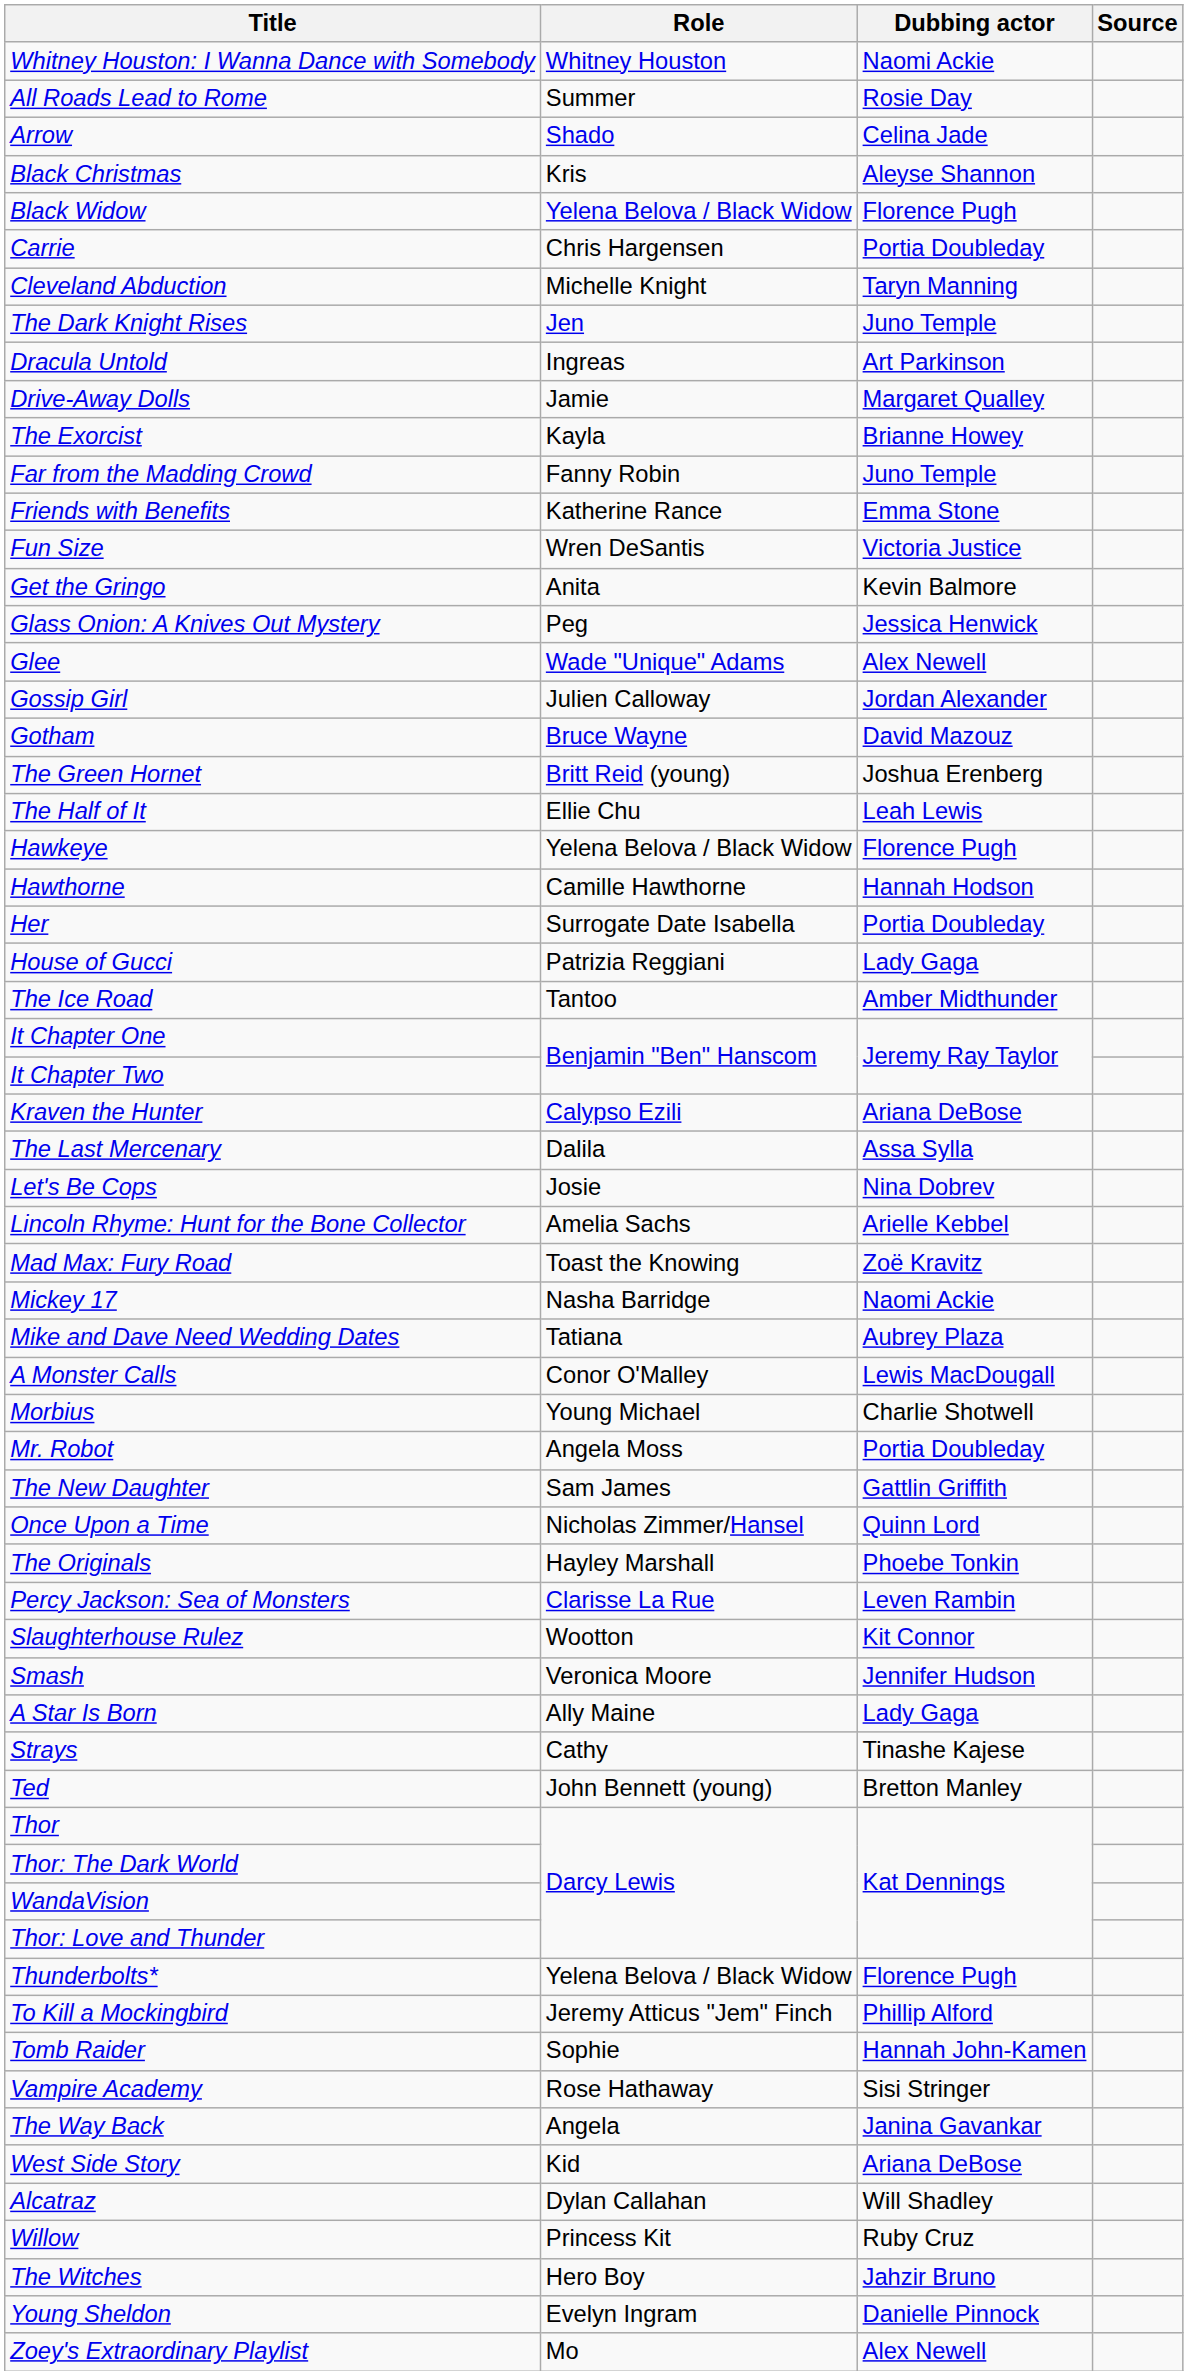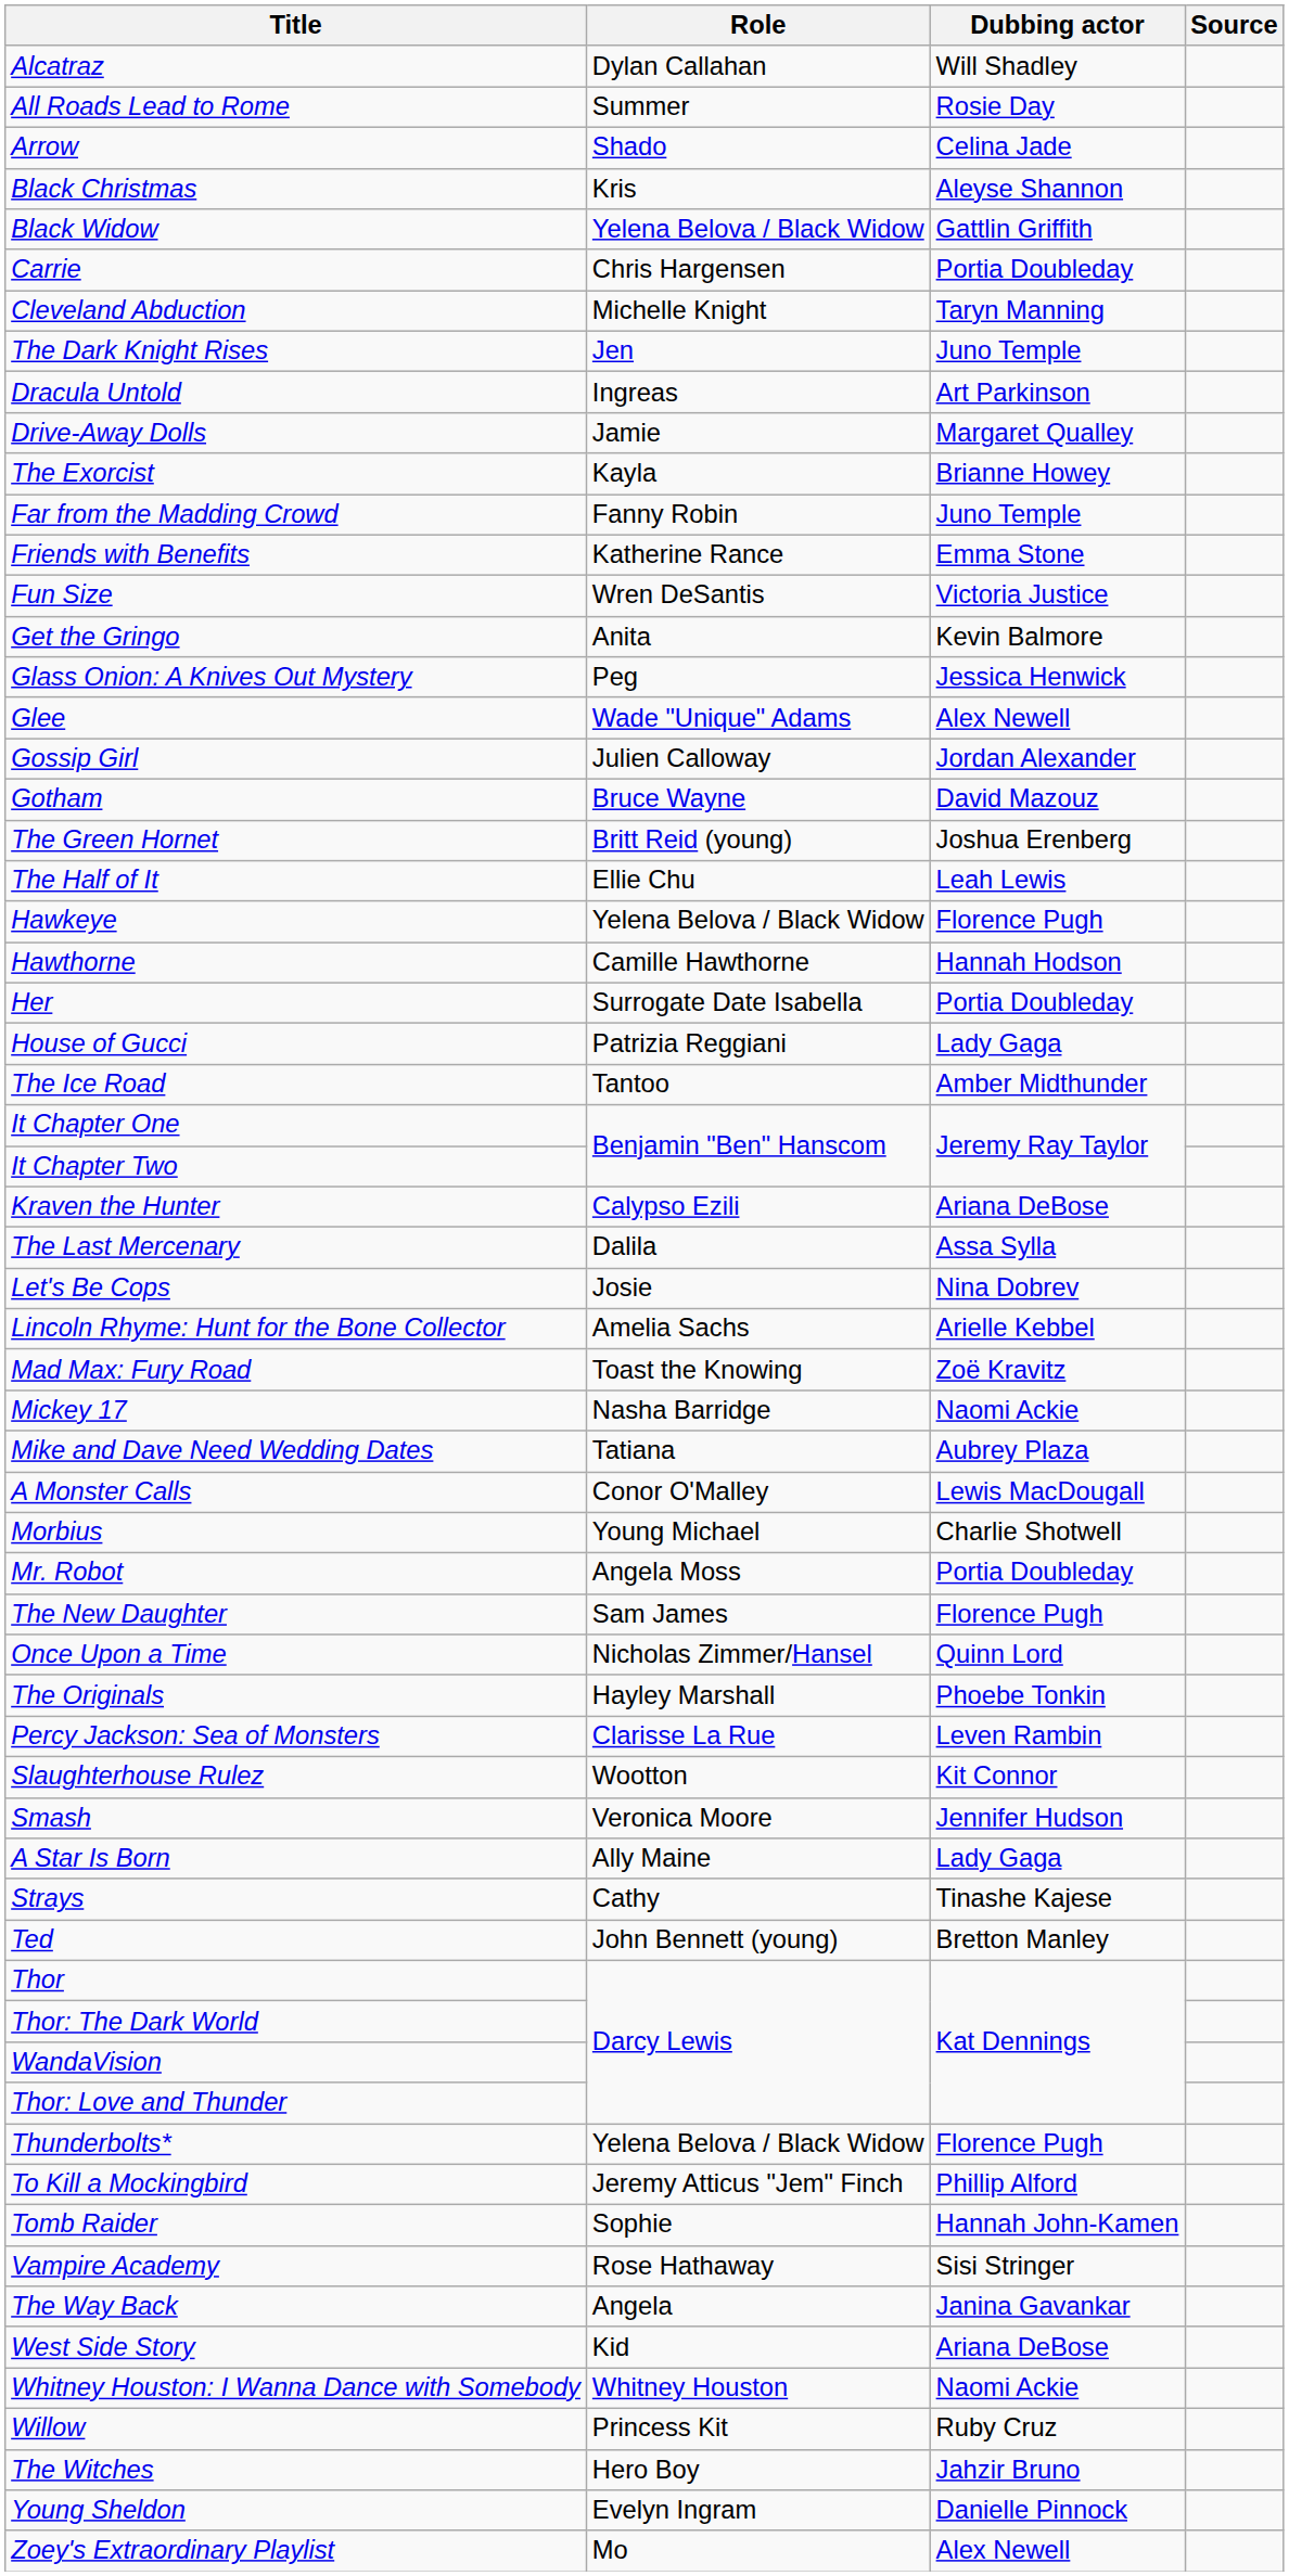 <table class="wikitable sortable">
 <tr>
 <th>Title</th>
 <th>Role</th>
 <th>Dubbing actor</th>
 <th class="unsortable">Source</th>
 </tr>
 <tr>
-<td><em><a href='#'>Whitney Houston: I Wanna Dance with Somebody</a></em></td>
-<td><a href='#'>Whitney Houston</a></td>
-<td><a href='#'>Naomi Ackie</a></td>
+<td><em><a href='#'>Alcatraz</a></em></td>
+<td>Dylan Callahan</td>
+<td>Will Shadley</td>
 <td></td>
 </tr>
 <tr>
 <td><em><a href='#'>All Roads Lead to Rome</a></em></td>
 <td>Summer</td>
 <td><a href='#'>Rosie Day</a></td>
 <td></td>
 </tr>
 <tr>
 <td><em><a href='#'>Arrow</a></em></td>
 <td><a href='#'>Shado</a></td>
 <td><a href='#'>Celina Jade</a></td>
 <td></td>
 </tr>
 <tr>
 <td><em><a href='#'>Black Christmas</a></em></td>
 <td>Kris</td>
 <td><a href='#'>Aleyse Shannon</a></td>
 <td></td>
 </tr>
 <tr>
 <td><em><a href='#'>Black Widow</a></em></td>
 <td><a href='#'>Yelena Belova / Black Widow</a></td>
-<td><a href='#'>Florence Pugh</a></td>
+<td><a href='#'>Gattlin Griffith</a></td>
 <td></td>
 </tr>
 <tr>
 <td><em><a href='#'>Carrie</a></em></td>
 <td>Chris Hargensen</td>
 <td><a href='#'>Portia Doubleday</a></td>
 <td></td>
 </tr>
 <tr>
 <td><em><a href='#'>Cleveland Abduction</a></em></td>
 <td>Michelle Knight</td>
 <td><a href='#'>Taryn Manning</a></td>
 <td></td>
 </tr>
 <tr>
 <td><em><a href='#'>The Dark Knight Rises</a></em></td>
 <td><a href='#'>Jen</a></td>
 <td><a href='#'>Juno Temple</a></td>
 <td></td>
 </tr>
 <tr>
 <td><em><a href='#'>Dracula Untold</a></em></td>
 <td>Ingreas</td>
 <td><a href='#'>Art Parkinson</a></td>
 <td></td>
 </tr>
 <tr>
 <td><em><a href='#'>Drive-Away Dolls</a></em></td>
 <td>Jamie</td>
 <td><a href='#'>Margaret Qualley</a></td>
 <td></td>
 </tr>
 <tr>
 <td><em><a href='#'>The Exorcist</a></em></td>
 <td>Kayla</td>
 <td><a href='#'>Brianne Howey</a></td>
 <td></td>
 </tr>
 <tr>
 <td><em><a href='#'>Far from the Madding Crowd</a></em></td>
 <td>Fanny Robin</td>
 <td><a href='#'>Juno Temple</a></td>
 <td></td>
 </tr>
 <tr>
 <td><em><a href='#'>Friends with Benefits</a></em></td>
 <td>Katherine Rance</td>
 <td><a href='#'>Emma Stone</a></td>
 <td></td>
 </tr>
 <tr>
 <td><em><a href='#'>Fun Size</a></em></td>
 <td>Wren DeSantis</td>
 <td><a href='#'>Victoria Justice</a></td>
 <td></td>
 </tr>
 <tr>
 <td><em><a href='#'>Get the Gringo</a></em></td>
 <td>Anita</td>
 <td>Kevin Balmore</td>
 <td></td>
 </tr>
 <tr>
 <td><em><a href='#'>Glass Onion: A Knives Out Mystery</a></em></td>
 <td>Peg</td>
 <td><a href='#'>Jessica Henwick</a></td>
 <td></td>
 </tr>
 <tr>
 <td><em><a href='#'>Glee</a></em></td>
 <td><a href='#'>Wade "Unique" Adams</a></td>
 <td><a href='#'>Alex Newell</a></td>
 <td></td>
 </tr>
 <tr>
 <td><em><a href='#'>Gossip Girl</a></em></td>
 <td>Julien Calloway</td>
 <td><a href='#'>Jordan Alexander</a></td>
 <td></td>
 </tr>
 <tr>
 <td><em><a href='#'>Gotham</a></em></td>
 <td><a href='#'>Bruce Wayne</a></td>
 <td><a href='#'>David Mazouz</a></td>
 <td></td>
 </tr>
 <tr>
 <td><em><a href='#'>The Green Hornet</a></em></td>
 <td><a href='#'>Britt Reid</a> (young)</td>
 <td>Joshua Erenberg</td>
 <td></td>
 </tr>
 <tr>
 <td><em><a href='#'>The Half of It</a></em></td>
 <td>Ellie Chu</td>
 <td><a href='#'>Leah Lewis</a></td>
 <td></td>
 </tr>
 <tr>
 <td><em><a href='#'>Hawkeye</a></em></td>
 <td>Yelena Belova / Black Widow</td>
 <td><a href='#'>Florence Pugh</a></td>
 <td></td>
 </tr>
 <tr>
 <td><em><a href='#'>Hawthorne</a></em></td>
 <td>Camille Hawthorne</td>
 <td><a href='#'>Hannah Hodson</a></td>
 <td></td>
 </tr>
 <tr>
 <td><em><a href='#'>Her</a></em></td>
 <td>Surrogate Date Isabella</td>
 <td><a href='#'>Portia Doubleday</a></td>
 <td></td>
 </tr>
 <tr>
 <td><em><a href='#'>House of Gucci</a></em></td>
 <td>Patrizia Reggiani</td>
 <td><a href='#'>Lady Gaga</a></td>
 <td></td>
 </tr>
 <tr>
 <td><em><a href='#'>The Ice Road</a></em></td>
 <td>Tantoo</td>
 <td><a href='#'>Amber Midthunder</a></td>
 <td></td>
 </tr>
 <tr>
 <td><em><a href='#'>It Chapter One</a></em></td>
 <td rowspan="2"><a href='#'>Benjamin "Ben" Hanscom</a></td>
 <td rowspan="2"><a href='#'>Jeremy Ray Taylor</a></td>
 <td></td>
 </tr>
 <tr>
 <td><em><a href='#'>It Chapter Two</a></em></td>
 <td></td>
 </tr>
 <tr>
 <td><em><a href='#'>Kraven the Hunter</a></em></td>
 <td><a href='#'>Calypso Ezili</a></td>
 <td><a href='#'>Ariana DeBose</a></td>
 <td></td>
 </tr>
 <tr>
 <td><em><a href='#'>The Last Mercenary</a></em></td>
 <td>Dalila</td>
 <td><a href='#'>Assa Sylla</a></td>
 <td></td>
 </tr>
 <tr>
 <td><em><a href='#'>Let's Be Cops</a></em></td>
 <td>Josie</td>
 <td><a href='#'>Nina Dobrev</a></td>
 <td></td>
 </tr>
 <tr>
 <td><em><a href='#'>Lincoln Rhyme: Hunt for the Bone Collector</a></em></td>
 <td>Amelia Sachs</td>
 <td><a href='#'>Arielle Kebbel</a></td>
 <td></td>
 </tr>
 <tr>
 <td><em><a href='#'>Mad Max: Fury Road</a></em></td>
 <td>Toast the Knowing</td>
 <td><a href='#'>Zoë Kravitz</a></td>
 <td></td>
 </tr>
 <tr>
 <td><em><a href='#'>Mickey 17</a></em></td>
 <td>Nasha Barridge</td>
 <td><a href='#'>Naomi Ackie</a></td>
 <td></td>
 </tr>
 <tr>
 <td><em><a href='#'>Mike and Dave Need Wedding Dates</a></em></td>
 <td>Tatiana</td>
 <td><a href='#'>Aubrey Plaza</a></td>
 <td></td>
 </tr>
 <tr>
 <td><em><a href='#'>A Monster Calls</a></em></td>
 <td>Conor O'Malley</td>
 <td><a href='#'>Lewis MacDougall</a></td>
 <td></td>
 </tr>
 <tr>
 <td><em><a href='#'>Morbius</a></em></td>
 <td>Young Michael</td>
 <td>Charlie Shotwell</td>
 <td></td>
 </tr>
 <tr>
 <td><em><a href='#'>Mr. Robot</a></em></td>
 <td>Angela Moss</td>
 <td><a href='#'>Portia Doubleday</a></td>
 <td></td>
 </tr>
 <tr>
 <td><em><a href='#'>The New Daughter</a></em></td>
 <td>Sam James</td>
-<td><a href='#'>Gattlin Griffith</a></td>
+<td><a href='#'>Florence Pugh</a></td>
 <td></td>
 </tr>
 <tr>
 <td><em><a href='#'>Once Upon a Time</a></em></td>
 <td>Nicholas Zimmer/<a href='#'>Hansel</a></td>
 <td><a href='#'>Quinn Lord</a></td>
 <td></td>
 </tr>
 <tr>
 <td><em><a href='#'>The Originals</a></em></td>
 <td>Hayley Marshall</td>
 <td><a href='#'>Phoebe Tonkin</a></td>
 <td></td>
 </tr>
 <tr>
 <td><em><a href='#'>Percy Jackson: Sea of Monsters</a></em></td>
 <td><a href='#'>Clarisse La Rue</a></td>
 <td><a href='#'>Leven Rambin</a></td>
 <td></td>
 </tr>
 <tr>
 <td><em><a href='#'>Slaughterhouse Rulez</a></em></td>
 <td>Wootton</td>
 <td><a href='#'>Kit Connor</a></td>
 <td></td>
 </tr>
 <tr>
 <td><em><a href='#'>Smash</a></em></td>
 <td>Veronica Moore</td>
 <td><a href='#'>Jennifer Hudson</a></td>
 <td></td>
 </tr>
 <tr>
 <td><em><a href='#'>A Star Is Born</a></em></td>
 <td>Ally Maine</td>
 <td><a href='#'>Lady Gaga</a></td>
 <td></td>
 </tr>
 <tr>
 <td><em><a href='#'>Strays</a></em></td>
 <td>Cathy</td>
 <td>Tinashe Kajese</td>
 <td></td>
 </tr>
 <tr>
 <td><em><a href='#'>Ted</a></em></td>
 <td>John Bennett (young)</td>
 <td>Bretton Manley</td>
 <td></td>
 </tr>
 <tr>
 <td><em><a href='#'>Thor</a></em></td>
 <td rowspan="4"><a href='#'>Darcy Lewis</a></td>
 <td rowspan="4"><a href='#'>Kat Dennings</a></td>
 <td></td>
 </tr>
 <tr>
 <td><em><a href='#'>Thor: The Dark World</a></em></td>
 <td></td>
 </tr>
 <tr>
 <td><em><a href='#'>WandaVision</a></em></td>
 <td></td>
 </tr>
 <tr>
 <td><em><a href='#'>Thor: Love and Thunder</a></em></td>
 <td></td>
 </tr>
 <tr>
 <td><em><a href='#'>Thunderbolts*</a></em></td>
 <td>Yelena Belova / Black Widow</td>
 <td><a href='#'>Florence Pugh</a></td>
 <td></td>
 </tr>
 <tr>
 <td><em><a href='#'>To Kill a Mockingbird</a></em></td>
 <td>Jeremy Atticus "Jem" Finch</td>
 <td><a href='#'>Phillip Alford</a></td>
 <td></td>
 </tr>
 <tr>
 <td><em><a href='#'>Tomb Raider</a></em></td>
 <td>Sophie</td>
 <td><a href='#'>Hannah John-Kamen</a></td>
 <td></td>
 </tr>
 <tr>
 <td><em><a href='#'>Vampire Academy</a></em></td>
 <td>Rose Hathaway</td>
 <td>Sisi Stringer</td>
 <td></td>
 </tr>
 <tr>
 <td><em><a href='#'>The Way Back</a></em></td>
 <td>Angela</td>
 <td><a href='#'>Janina Gavankar</a></td>
 <td></td>
 </tr>
 <tr>
 <td><em><a href='#'>West Side Story</a></em></td>
 <td>Kid</td>
 <td><a href='#'>Ariana DeBose</a></td>
 <td></td>
 </tr>
 <tr>
-<td><em><a href='#'>Alcatraz</a></em></td>
-<td>Dylan Callahan</td>
-<td>Will Shadley</td>
+<td><em><a href='#'>Whitney Houston: I Wanna Dance with Somebody</a></em></td>
+<td><a href='#'>Whitney Houston</a></td>
+<td><a href='#'>Naomi Ackie</a></td>
 <td></td>
 </tr>
 <tr>
 <td><em><a href='#'>Willow</a></em></td>
 <td>Princess Kit</td>
 <td>Ruby Cruz</td>
 <td></td>
 </tr>
 <tr>
 <td><em><a href='#'>The Witches</a></em></td>
 <td>Hero Boy</td>
 <td><a href='#'>Jahzir Bruno</a></td>
 <td></td>
 </tr>
 <tr>
 <td><em><a href='#'>Young Sheldon</a></em></td>
 <td>Evelyn Ingram</td>
 <td><a href='#'>Danielle Pinnock</a></td>
 <td></td>
 </tr>
 <tr>
 <td><em><a href='#'>Zoey's Extraordinary Playlist</a></em></td>
 <td>Mo</td>
 <td><a href='#'>Alex Newell</a></td>
 <td></td>
 </tr>
 </table>
